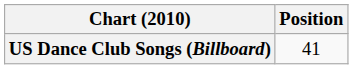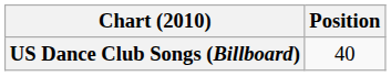 <table class="wikitable plainrowheaders" style="text-align:center">
 <tr>
 <th scope="col">Chart (2010)</th>
 <th scope="col">Position</th>
 </tr>
 <tr>
 <th scope="row">US Dance Club Songs (<em>Billboard</em>)</th>
-<td>41</td>
+<td>40</td>
 </tr>
 </table>
